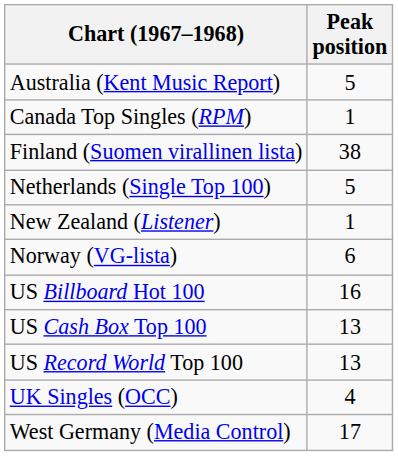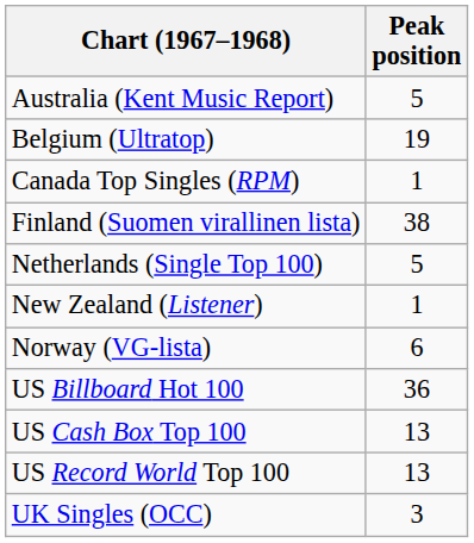 <table class="wikitable sortable">
 <tr>
 <th>Chart (1967–1968)</th>
 <th>Peak<br>position</th>
 </tr>
 <tr>
 <td>Australia (<a href='#'>Kent Music Report</a>)</td>
 <td style="text-align:center;">5</td>
+</tr>
+<tr>
+<td>Belgium (<a href='#'>Ultratop</a>)</td>
+<td style="text-align:center;">19</td>
 </tr>
 <tr>
 <td>Canada Top Singles (<a href='#'><em>RPM</em></a>)</td>
 <td style="text-align:center;">1</td>
 </tr>
 <tr>
 <td>Finland (<a href='#'>Suomen virallinen lista</a>)</td>
 <td style="text-align:center;">38</td>
 </tr>
 <tr>
 <td>Netherlands (<a href='#'>Single Top 100</a>)</td>
 <td style="text-align:center;">5</td>
 </tr>
 <tr>
 <td>New Zealand (<a href='#'><em>Listener</em></a>)</td>
 <td style="text-align:center;">1</td>
 </tr>
 <tr>
 <td>Norway (<a href='#'>VG-lista</a>)</td>
 <td style="text-align:center;">6</td>
 </tr>
 <tr>
 <td>US <a href='#'><em>Billboard</em> Hot 100</a></td>
-<td style="text-align:center;">16</td>
+<td style="text-align:center;">36</td>
 </tr>
 <tr>
 <td>US <a href='#'><em>Cash Box</em> Top 100</a></td>
 <td style="text-align:center;">13</td>
 </tr>
 <tr>
 <td>US <em><a href='#'>Record World</a></em> Top 100</td>
 <td style="text-align:center;">13</td>
 </tr>
 <tr>
 <td><a href='#'>UK Singles</a> (<a href='#'>OCC</a>)</td>
-<td align="center">4</td>
-</tr>
-<tr>
-<td>West Germany (<a href='#'>Media Control</a>)</td>
-<td style="text-align:center;">17</td>
+<td align="center">3</td>
 </tr>
 </table>
